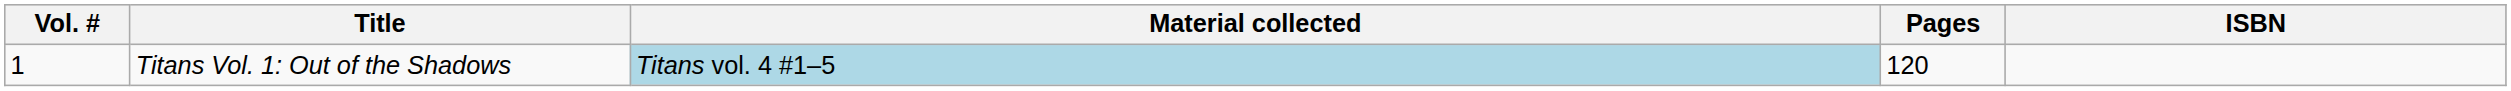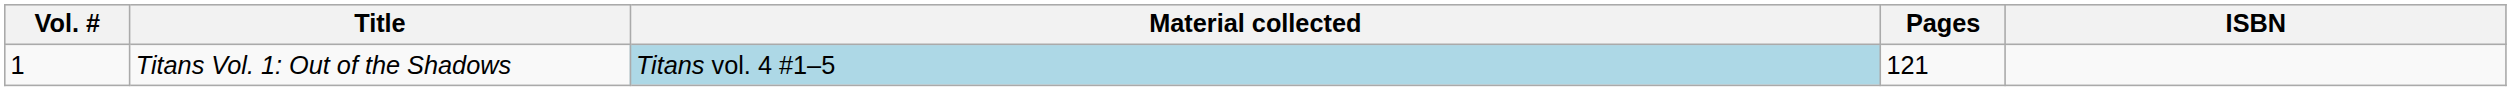 <table class="wikitable" style="width:100%;">
 <tr>
 <th style="width:5%;">Vol. #</th>
 <th style="width:20%;">Title</th>
 <th style="width:50%;">Material collected</th>
 <th style="width:5%;">Pages</th>
 <th style="width:20%;">ISBN</th>
 </tr>
 <tr>
 <td>1</td>
 <td><em>Titans Vol. 1: Out of the Shadows</em></td>
 <td style="background: lightblue;"><em>Titans</em> vol. 4 #1–5</td>
-<td>120</td>
+<td>121</td>
 <td></td>
 </tr>
 </table>
